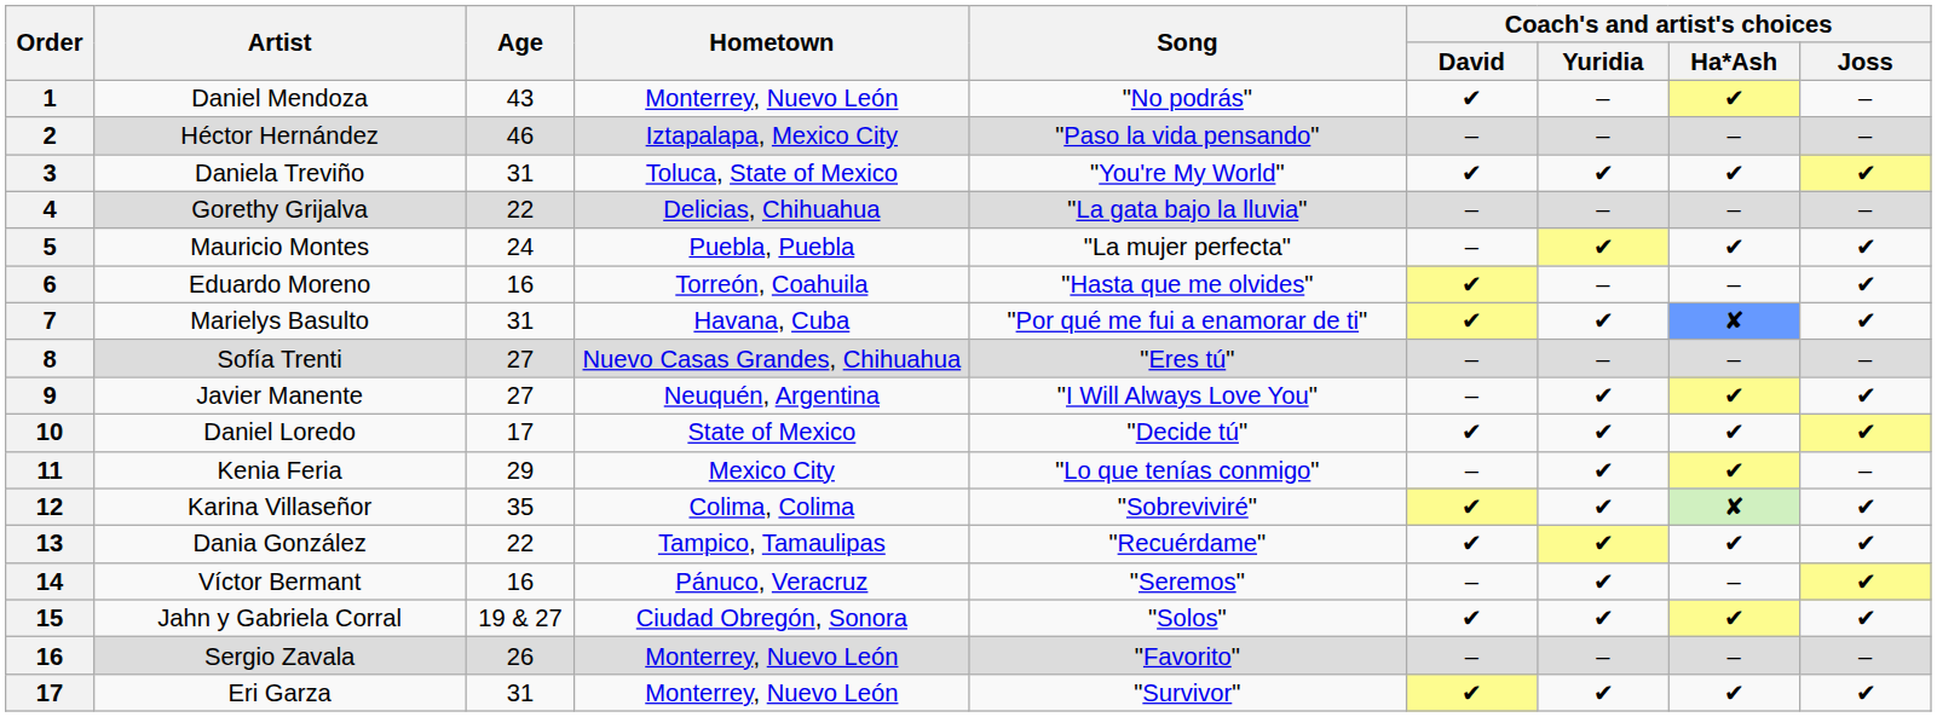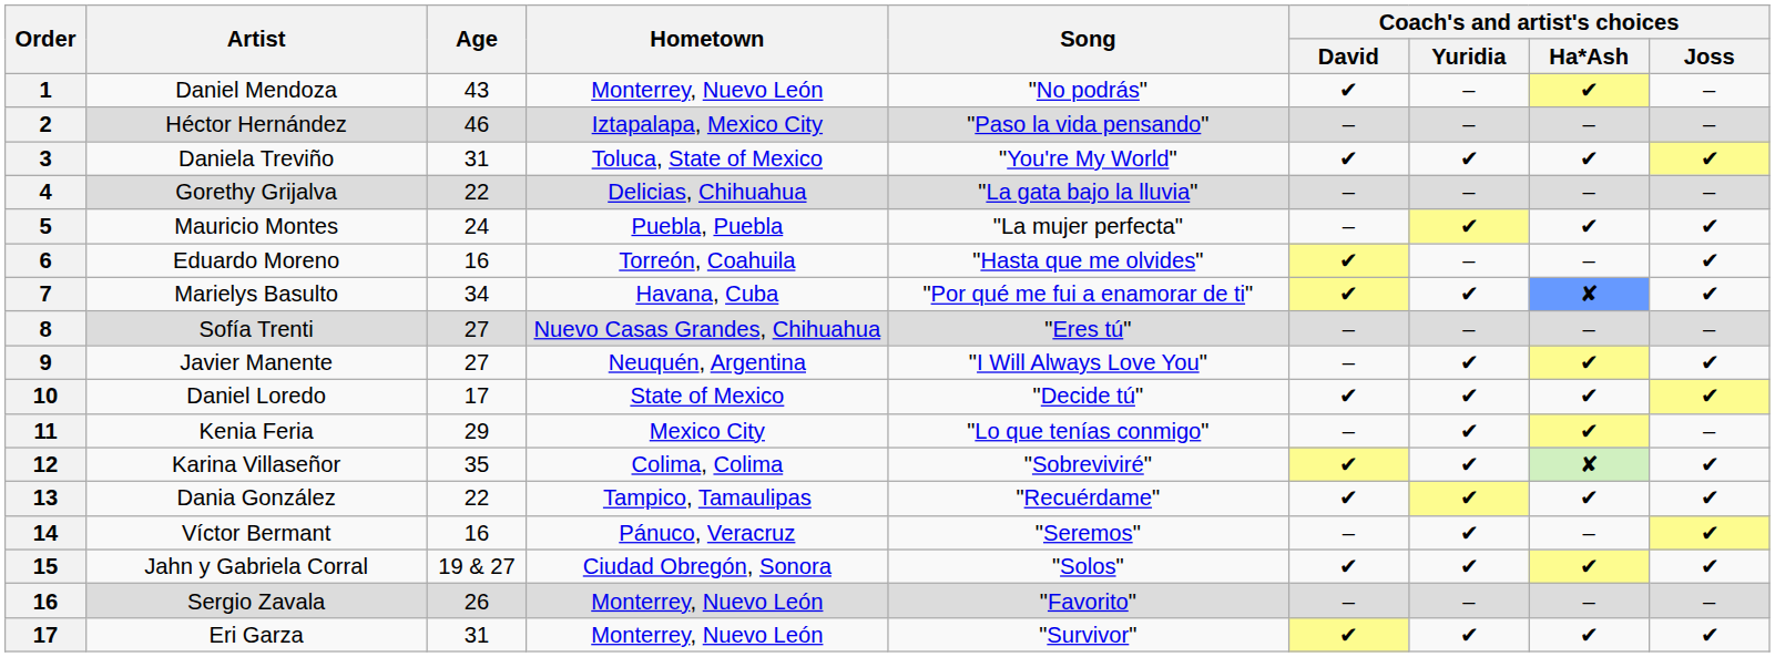 <table class="wikitable" style="text-align:center; line-height:17px; width:100%">
 <tr>
 <th scope="col" rowspan="2" style="width:04%">Order</th>
 <th scope="col" rowspan="2" style="width:17%">Artist</th>
 <th scope="col" rowspan="2" style="width:05%">Age</th>
 <th scope="col" rowspan="2" style="width:18%">Hometown</th>
 <th scope="col" rowspan="2" style="width:20%">Song</th>
 <th scope="col" colspan="4" style="width:24%">Coach's and artist's choices</th>
 </tr>
 <tr>
 <th style="width:06%">David</th>
 <th style="width:06%">Yuridia</th>
 <th style="width:06%">Ha*Ash</th>
 <th style="width:06%">Joss</th>
 </tr>
 <tr>
 <th>1</th>
 <td>Daniel Mendoza</td>
 <td>43</td>
 <td><a href='#'>Monterrey</a>, <a href='#'>Nuevo León</a></td>
 <td>"<a href='#'>No podrás</a>"</td>
 <td>✔</td>
 <td>–</td>
 <td style="background:#fdfc8f">✔</td>
 <td>–</td>
 </tr>
 <tr style="background:#dcdcdc">
 <th>2</th>
 <td>Héctor Hernández</td>
 <td>46</td>
 <td><a href='#'>Iztapalapa</a>, <a href='#'>Mexico City</a></td>
 <td>"<a href='#'>Paso la vida pensando</a>"</td>
 <td>–</td>
 <td>–</td>
 <td>–</td>
 <td>–</td>
 </tr>
 <tr>
 <th>3</th>
 <td>Daniela Treviño</td>
 <td>31</td>
 <td><a href='#'>Toluca</a>, <a href='#'>State of Mexico</a></td>
 <td>"<a href='#'>You're My World</a>"</td>
 <td>✔</td>
 <td>✔</td>
 <td>✔</td>
 <td style="background:#fdfc8f">✔</td>
 </tr>
 <tr style="background:#dcdcdc">
 <th>4</th>
 <td>Gorethy Grijalva</td>
 <td>22</td>
 <td><a href='#'>Delicias</a>, <a href='#'>Chihuahua</a></td>
 <td>"<a href='#'>La gata bajo la lluvia</a>"</td>
 <td>–</td>
 <td>–</td>
 <td>–</td>
 <td>–</td>
 </tr>
 <tr>
 <th>5</th>
 <td>Mauricio Montes</td>
 <td>24</td>
 <td><a href='#'>Puebla</a>, <a href='#'>Puebla</a></td>
 <td>"La mujer perfecta"</td>
 <td>–</td>
 <td style="background:#fdfc8f">✔</td>
 <td>✔</td>
 <td>✔</td>
 </tr>
 <tr>
 <th>6</th>
 <td>Eduardo Moreno</td>
 <td>16</td>
 <td><a href='#'>Torreón</a>, <a href='#'>Coahuila</a></td>
 <td>"<a href='#'>Hasta que me olvides</a>"</td>
 <td style="background:#fdfc8f">✔</td>
 <td>–</td>
 <td>–</td>
 <td>✔</td>
 </tr>
 <tr>
 <th>7</th>
 <td>Marielys Basulto</td>
-<td>31</td>
+<td>34</td>
 <td><a href='#'>Havana</a>, <a href='#'>Cuba</a></td>
 <td>"<a href='#'>Por qué me fui a enamorar de ti</a>"</td>
 <td style="background:#fdfc8f">✔</td>
 <td>✔</td>
 <td style="background:#6699FF">✘</td>
 <td>✔</td>
 </tr>
 <tr style="background:#dcdcdc">
 <th>8</th>
 <td>Sofía Trenti</td>
 <td>27</td>
 <td><a href='#'>Nuevo Casas Grandes</a>, <a href='#'>Chihuahua</a></td>
 <td>"<a href='#'>Eres tú</a>"</td>
 <td>–</td>
 <td>–</td>
 <td>–</td>
 <td>–</td>
 </tr>
 <tr>
 <th>9</th>
 <td>Javier Manente</td>
 <td>27</td>
 <td><a href='#'>Neuquén</a>, <a href='#'>Argentina</a></td>
 <td>"<a href='#'>I Will Always Love You</a>"</td>
 <td>–</td>
 <td>✔</td>
 <td style="background:#fdfc8f">✔</td>
 <td>✔</td>
 </tr>
 <tr>
 <th>10</th>
 <td>Daniel Loredo</td>
 <td>17</td>
 <td><a href='#'>State of Mexico</a></td>
 <td>"<a href='#'>Decide tú</a>"</td>
 <td>✔</td>
 <td>✔</td>
 <td>✔</td>
 <td style="background:#fdfc8f">✔</td>
 </tr>
 <tr>
 <th>11</th>
 <td>Kenia Feria</td>
 <td>29</td>
 <td><a href='#'>Mexico City</a></td>
 <td>"<a href='#'>Lo que tenías conmigo</a>"</td>
 <td>–</td>
 <td>✔</td>
 <td style="background:#fdfc8f">✔</td>
 <td>–</td>
 </tr>
 <tr>
 <th>12</th>
 <td>Karina Villaseñor</td>
 <td>35</td>
 <td><a href='#'>Colima</a>, <a href='#'>Colima</a></td>
 <td>"<a href='#'>Sobreviviré</a>"</td>
 <td style="background:#fdfc8f">✔</td>
 <td>✔</td>
 <td style="background:#d0f0c0">✘</td>
 <td>✔</td>
 </tr>
 <tr>
 <th>13</th>
 <td>Dania González</td>
 <td>22</td>
 <td><a href='#'>Tampico</a>, <a href='#'>Tamaulipas</a></td>
 <td>"<a href='#'>Recuérdame</a>"</td>
 <td>✔</td>
 <td style="background:#fdfc8f">✔</td>
 <td>✔</td>
 <td>✔</td>
 </tr>
 <tr>
 <th>14</th>
 <td>Víctor Bermant</td>
 <td>16</td>
 <td><a href='#'>Pánuco</a>, <a href='#'>Veracruz</a></td>
 <td>"<a href='#'>Seremos</a>"</td>
 <td>–</td>
 <td>✔</td>
 <td>–</td>
 <td style="background:#fdfc8f">✔</td>
 </tr>
 <tr>
 <th>15</th>
 <td>Jahn y Gabriela Corral</td>
 <td>19 & 27</td>
 <td><a href='#'>Ciudad Obregón</a>, <a href='#'>Sonora</a></td>
 <td>"<a href='#'>Solos</a>"</td>
 <td>✔</td>
 <td>✔</td>
 <td style="background:#fdfc8f">✔</td>
 <td>✔</td>
 </tr>
 <tr style="background:#dcdcdc">
 <th>16</th>
 <td>Sergio Zavala</td>
 <td>26</td>
 <td><a href='#'>Monterrey</a>, <a href='#'>Nuevo León</a></td>
 <td>"<a href='#'>Favorito</a>"</td>
 <td>–</td>
 <td>–</td>
 <td>–</td>
 <td>–</td>
 </tr>
 <tr>
 <th>17</th>
 <td>Eri Garza</td>
 <td>31</td>
 <td><a href='#'>Monterrey</a>, <a href='#'>Nuevo León</a></td>
 <td>"<a href='#'>Survivor</a>"</td>
 <td style="background:#fdfc8f">✔</td>
 <td>✔</td>
 <td>✔</td>
 <td>✔</td>
 </tr>
 </table>
